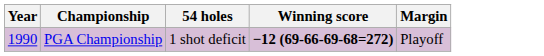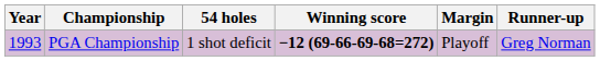 <table class="wikitable">
 <tr>
 <th>Year</th>
 <th>Championship</th>
 <th>54 holes</th>
 <th>Winning score</th>
 <th>Margin</th>
+<th>Runner-up</th>
 </tr>
 <tr style="background:#D8BFD8;">
-<td><a href='#'>1990</a></td>
+<td><a href='#'>1993</a></td>
 <td><a href='#'>PGA Championship</a></td>
 <td>1 shot deficit</td>
 <td><strong>−12 (69-66-69-68=272)</strong></td>
 <td>Playoff</td>
+<td> <a href='#'>Greg Norman</a></td>
 </tr>
 </table>
